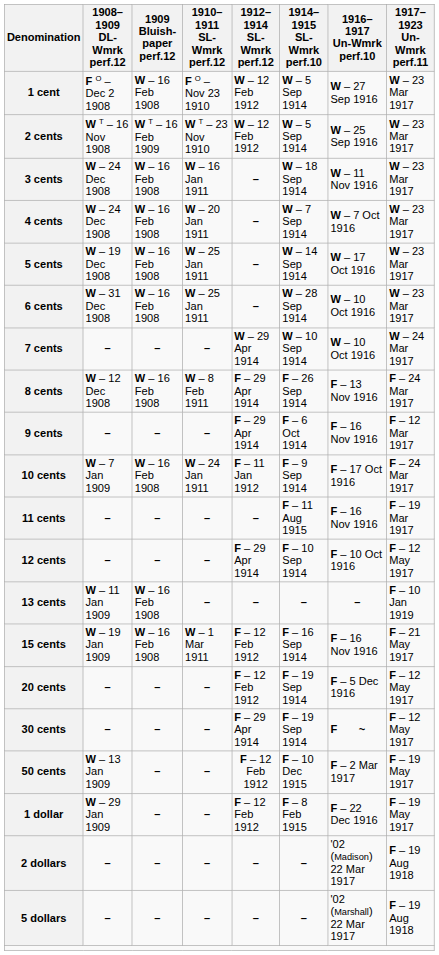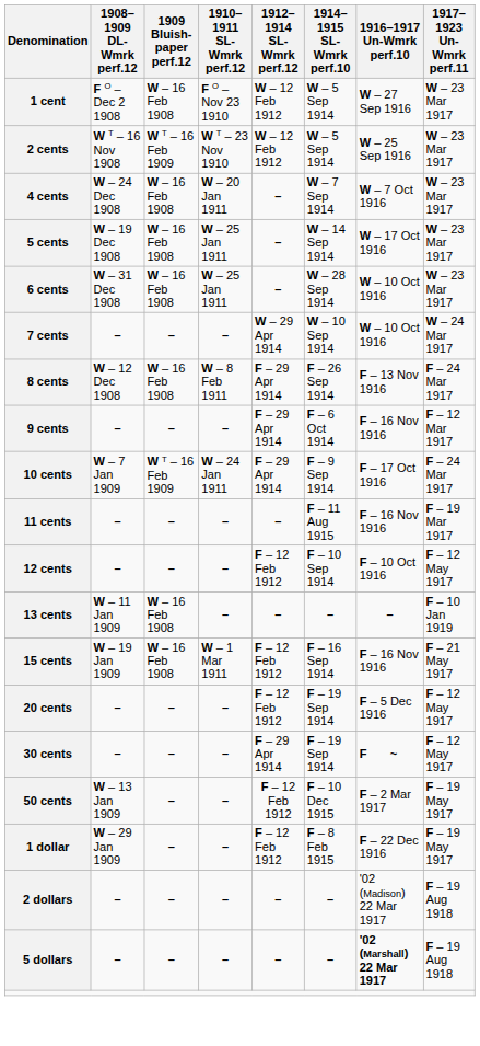 <table class="wikitable" style="margin: 0 auto; clear: both;">
 <tr>
 <th>Denomination</th>
 <th>1908–1909<br>DL-Wmrk<br>perf.12</th>
 <th>1909<br>Bluish-paper<br>perf.12</th>
 <th>1910–1911<br>SL-Wmrk<br>perf.12</th>
 <th>1912–1914<br>SL-Wmrk<br>perf.12</th>
 <th>1914–1915<br>SL-Wmrk<br>perf.10</th>
 <th>1916–1917<br>Un-Wmrk<br>perf.10</th>
 <th>1917–1923<br>Un-Wmrk<br>perf.11</th>
 </tr>
 <tr>
 <th>1 cent</th>
 <td><strong>F</strong> <small><sup>O</sup></small> – Dec 2 1908</td>
 <td><strong>W</strong> – 16 Feb 1908</td>
 <td><strong>F</strong> <small><sup>O</sup></small> – Nov 23 1910</td>
 <td><strong>W</strong> – 12 Feb 1912</td>
 <td><strong>W</strong> – 5 Sep 1914</td>
 <td><strong>W</strong> – 27 Sep 1916</td>
 <td><strong>W</strong> – 23 Mar 1917</td>
 </tr>
 <tr>
 <th>2 cents</th>
 <td><strong>W</strong> <small><sup>T</sup></small> – 16 Nov 1908</td>
 <td><strong>W</strong> <small><sup>T</sup></small> – 16 Feb 1909</td>
 <td><strong>W</strong> <small><sup>T</sup></small> – 23 Nov 1910</td>
 <td><strong>W</strong> – 12 Feb 1912</td>
 <td><strong>W</strong> – 5 Sep 1914</td>
 <td><strong>W</strong> – 25 Sep 1916</td>
-<td><strong>W</strong> – 23 Mar 1917</td>
-</tr>
-<tr>
-<th>3 cents</th>
-<td><strong>W</strong> – 24 Dec 1908</td>
-<td><strong>W</strong> – 16 Feb 1908</td>
-<td><strong>W</strong> – 16 Jan 1911</td>
-<td style="text-align: center; font-weight: bold">–</td>
-<td><strong>W</strong> – 18 Sep 1914</td>
-<td><strong>W</strong> – 11 Nov 1916</td>
 <td><strong>W</strong> – 23 Mar 1917</td>
 </tr>
 <tr>
 <th>4 cents</th>
 <td><strong>W</strong> – 24 Dec 1908</td>
 <td><strong>W</strong> – 16 Feb 1908</td>
 <td><strong>W</strong> – 20 Jan 1911</td>
 <td style="text-align: center; font-weight: bold">–</td>
 <td><strong>W</strong> – 7 Sep 1914</td>
 <td><strong>W</strong> – 7 Oct 1916</td>
 <td><strong>W</strong> – 23 Mar 1917</td>
 </tr>
 <tr>
 <th>5 cents</th>
 <td><strong>W</strong> – 19 Dec 1908</td>
 <td><strong>W</strong> – 16 Feb 1908</td>
 <td><strong>W</strong> – 25 Jan 1911</td>
 <td style="text-align: center; font-weight: bold">–</td>
 <td><strong>W</strong> – 14 Sep 1914</td>
 <td><strong>W</strong> – 17 Oct 1916<br></td>
 <td><strong>W</strong> – 23 Mar 1917<br></td>
 </tr>
 <tr>
 <th>6 cents</th>
 <td><strong>W</strong> – 31 Dec 1908</td>
 <td><strong>W</strong> – 16 Feb 1908</td>
 <td><strong>W</strong> – 25 Jan 1911</td>
 <td style="text-align: center; font-weight: bold">–</td>
 <td><strong>W</strong> – 28 Sep 1914</td>
 <td><strong>W</strong> – 10 Oct 1916</td>
 <td><strong>W</strong> – 23 Mar 1917</td>
 </tr>
 <tr>
 <th>7 cents</th>
 <td style="text-align: center; font-weight: bold">–</td>
 <td style="text-align: center; font-weight: bold">–</td>
 <td style="text-align: center; font-weight: bold">–</td>
 <td><strong>W</strong> – 29 Apr 1914</td>
 <td><strong>W</strong> – 10 Sep 1914</td>
 <td><strong>W</strong> – 10 Oct 1916</td>
 <td><strong>W</strong> – 24 Mar 1917</td>
 </tr>
 <tr>
 <th>8 cents</th>
 <td><strong>W</strong> – 12 Dec 1908</td>
 <td><strong>W</strong> – 16 Feb 1908</td>
 <td><strong>W</strong> – 8 Feb 1911</td>
 <td><strong>F</strong> – 29 Apr 1914</td>
 <td><strong>F</strong> – 26 Sep 1914</td>
 <td><strong>F</strong> – 13 Nov 1916</td>
 <td><strong>F</strong> – 24 Mar 1917</td>
 </tr>
 <tr>
 <th>9 cents</th>
 <td style="text-align: center; font-weight: bold">–</td>
 <td style="text-align: center; font-weight: bold">–</td>
 <td style="text-align: center; font-weight: bold">–</td>
 <td><strong>F</strong> – 29 Apr 1914</td>
 <td><strong>F</strong> – 6 Oct 1914</td>
 <td><strong>F</strong> – 16 Nov 1916</td>
 <td><strong>F</strong> – 12 Mar 1917</td>
 </tr>
 <tr>
 <th>10 cents</th>
 <td><strong>W</strong> – 7 Jan 1909</td>
-<td><strong>W</strong> – 16 Feb 1908</td>
+<td><strong>W</strong> <small><sup>T</sup></small> – 16 Feb 1909</td>
 <td><strong>W</strong> – 24 Jan 1911</td>
-<td><strong>F</strong> – 11 Jan 1912</td>
+<td><strong>F</strong> – 29 Apr 1914</td>
 <td><strong>F</strong> – 9 Sep 1914</td>
 <td><strong>F</strong> – 17 Oct 1916</td>
 <td><strong>F</strong> – 24 Mar 1917</td>
 </tr>
 <tr>
 <th>11 cents</th>
 <td style="text-align: center; font-weight: bold">–</td>
 <td style="text-align: center; font-weight: bold">–</td>
 <td style="text-align: center; font-weight: bold">–</td>
 <td style="text-align: center; font-weight: bold">–</td>
 <td><strong>F</strong> – 11 Aug 1915</td>
 <td><strong>F</strong> – 16 Nov 1916</td>
 <td><strong>F</strong> – 19 Mar 1917</td>
 </tr>
 <tr>
 <th>12 cents</th>
 <td style="text-align: center; font-weight: bold">–</td>
 <td style="text-align: center; font-weight: bold">–</td>
 <td style="text-align: center; font-weight: bold">–</td>
-<td><strong>F</strong> – 29 Apr 1914</td>
+<td><strong>F</strong> – 12 Feb 1912</td>
 <td><strong>F</strong> – 10 Sep 1914</td>
 <td><strong>F</strong> – 10 Oct 1916</td>
 <td><strong>F</strong> – 12 May 1917</td>
 </tr>
 <tr>
 <th>13 cents</th>
 <td><strong>W</strong> – 11 Jan 1909</td>
 <td><strong>W</strong> – 16 Feb 1908</td>
 <td style="text-align: center; font-weight: bold">–</td>
 <td style="text-align: center; font-weight: bold">–</td>
 <td style="text-align: center; font-weight: bold">–</td>
 <td style="text-align: center; font-weight: bold">–</td>
 <td><strong>F</strong> – 10 Jan 1919</td>
 </tr>
 <tr>
 <th>15 cents</th>
 <td><strong>W</strong> – 19 Jan 1909</td>
 <td><strong>W</strong> – 16 Feb 1908</td>
 <td><strong>W</strong> – 1 Mar 1911</td>
 <td><strong>F</strong> – 12 Feb 1912</td>
 <td><strong>F</strong> – 16 Sep 1914</td>
 <td><strong>F</strong> – 16 Nov 1916</td>
 <td><strong>F</strong> – 21 May 1917</td>
 </tr>
 <tr>
 <th>20 cents</th>
 <td style="text-align: center; font-weight: bold">–</td>
 <td style="text-align: center; font-weight: bold">–</td>
 <td style="text-align: center; font-weight: bold">–</td>
 <td><strong>F</strong> – 12 Feb 1912</td>
 <td><strong>F</strong> – 19 Sep 1914</td>
 <td><strong>F</strong> – 5 Dec 1916</td>
 <td><strong>F</strong> – 12 May 1917</td>
 </tr>
 <tr>
 <th>30 cents</th>
 <td style="text-align: center; font-weight: bold">–</td>
 <td style="text-align: center; font-weight: bold">–</td>
 <td style="text-align: center; font-weight: bold">–</td>
 <td><strong>F</strong> – 29 Apr 1914</td>
 <td><strong>F</strong> – 19 Sep 1914</td>
 <td><strong>F       ~</strong></td>
 <td><strong>F</strong> – 12 May 1917</td>
 </tr>
 <tr>
 <th>50 cents</th>
 <td><strong>W</strong> – 13 Jan 1909</td>
 <td style="text-align: center; font-weight: bold">–</td>
 <td style="text-align: center; font-weight: bold">–</td>
 <td style="text-align: center;"><strong>F</strong> – 12 Feb 1912<br></td>
 <td><strong>F</strong> – 10 Dec 1915</td>
 <td><strong>F</strong> – 2 Mar 1917</td>
 <td><strong>F</strong> – 19 May 1917</td>
 </tr>
 <tr>
 <th>1 dollar</th>
 <td><strong>W</strong> – 29 Jan 1909</td>
 <td style="text-align: center; font-weight: bold">–</td>
 <td style="text-align: center; font-weight: bold">–</td>
 <td><strong>F</strong> – 12 Feb 1912</td>
 <td><strong>F</strong> – 8 Feb 1915</td>
 <td><strong>F</strong> – 22 Dec 1916</td>
 <td><strong>F</strong> – 19 May 1917</td>
 </tr>
 <tr>
 <th>2 dollars</th>
 <td style="text-align: center; font-weight: bold">–</td>
 <td style="text-align: center; font-weight: bold">–</td>
 <td style="text-align: center; font-weight: bold">–</td>
 <td style="text-align: center; font-weight: bold">–</td>
 <td style="text-align: center; font-weight: bold">–</td>
 <td>'02 (<small>Madison</small>) 22 Mar 1917</td>
 <td><strong>F</strong> – 19 Aug 1918</td>
 </tr>
 <tr>
 <th>5 dollars</th>
 <td style="text-align: center; font-weight: bold">–</td>
 <td style="text-align: center; font-weight: bold">–</td>
 <td style="text-align: center; font-weight: bold">–</td>
 <td style="text-align: center; font-weight: bold">–</td>
 <td style="text-align: center; font-weight: bold">–</td>
-<td>'02 (<small>Marshall</small>) 22 Mar 1917</td>
+<td><strong>'02 (<small>Marshall</small>) 22 Mar 1917</strong></td>
 <td><strong>F</strong> – 19 Aug 1918</td>
 </tr>
 <tr>
 <td colspan="8"></td>
 </tr>
 </table>
